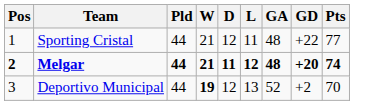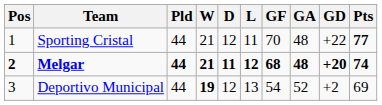 <table class="wikitable">
 <tr>
 <th><abbr>Pos</abbr></th>
 <th>Team</th>
 <th><abbr>Pld</abbr></th>
 <th><abbr>W</abbr></th>
 <th><abbr>D</abbr></th>
 <th><abbr>L</abbr></th>
+<th><abbr>GF</abbr></th>
 <th><abbr>GA</abbr></th>
 <th><abbr>GD</abbr></th>
 <th><abbr>Pts</abbr></th>
 </tr>
 <tr>
 <td>1</td>
 <td><a href='#'>Sporting Cristal</a></td>
 <td>44</td>
 <td>21</td>
 <td>12</td>
 <td>11</td>
+<td>70</td>
 <td>48</td>
 <td>+22</td>
-<td>77</td>
+<td><strong>77</strong></td>
 </tr>
 <tr>
 <td><strong>2</strong></td>
 <td><a href='#'><strong>Melgar</strong></a></td>
 <td><strong>44</strong></td>
 <td><strong>21</strong></td>
 <td><strong>11</strong></td>
 <td><strong>12</strong></td>
+<td><strong>68</strong></td>
 <td><strong>48</strong></td>
 <td><strong>+20</strong></td>
 <td><strong>74</strong></td>
 </tr>
 <tr>
 <td>3</td>
 <td><a href='#'>Deportivo Municipal</a></td>
 <td>44</td>
 <td><strong>19</strong></td>
 <td>12</td>
 <td>13</td>
+<td>54</td>
 <td>52</td>
 <td>+2</td>
-<td>70</td>
+<td>69</td>
 </tr>
 </table>
